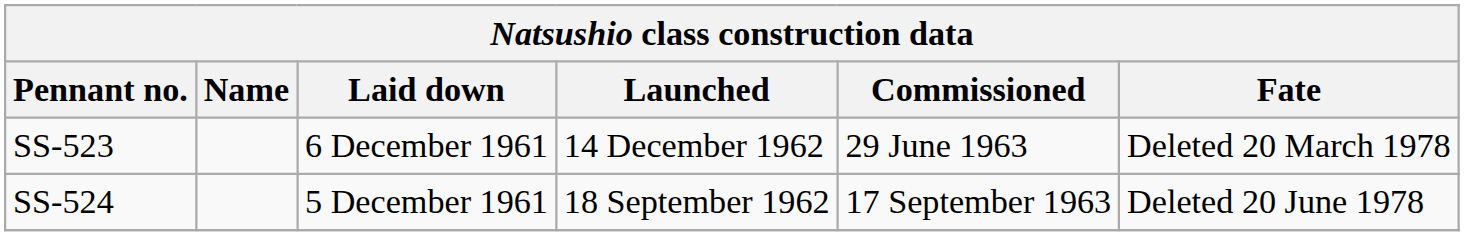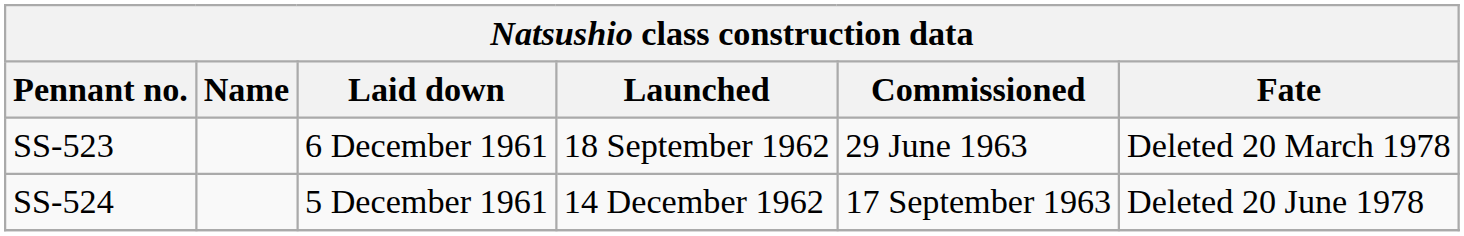 <table class="wikitable" style="font-size:95%;">
 <tr>
 <th colspan="7"><em>Natsushio</em> class construction data</th>
 </tr>
 <tr>
 <th>Pennant no.</th>
 <th>Name</th>
 <th>Laid down</th>
 <th>Launched</th>
 <th>Commissioned</th>
 <th>Fate</th>
 </tr>
 <tr>
 <td>SS-523</td>
 <td></td>
 <td>6 December 1961</td>
-<td>14 December 1962</td>
+<td>18 September 1962</td>
 <td>29 June 1963</td>
 <td>Deleted 20 March 1978</td>
 </tr>
 <tr>
 <td>SS-524</td>
 <td></td>
 <td>5 December 1961</td>
-<td>18 September 1962</td>
+<td>14 December 1962</td>
 <td>17 September 1963</td>
 <td>Deleted 20 June 1978</td>
 </tr>
 <tr>
 </tr>
 </table>
